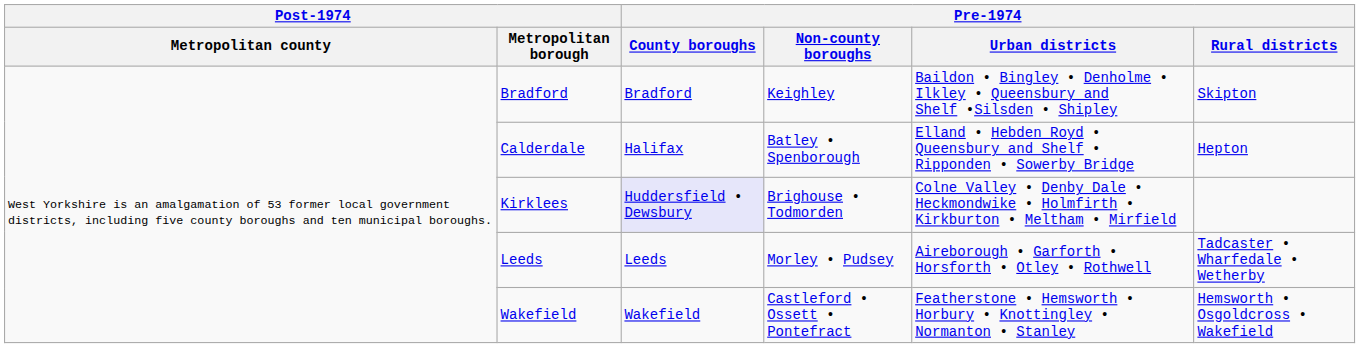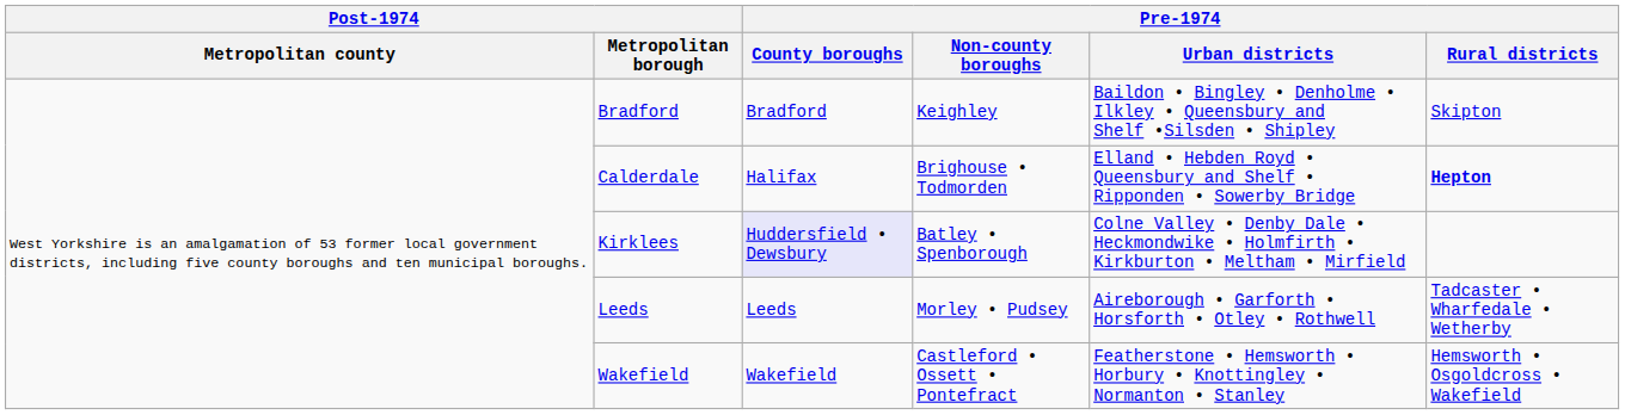 <table class="wikitable" style="border:0px;text-align:left;">
 <tr>
 <th colspan="2"><a href='#'>Post-1974</a></th>
 <th colspan="4"><a href='#'>Pre-1974</a></th>
 </tr>
 <tr>
 <th>Metropolitan county</th>
 <th>Metropolitan borough</th>
 <th><a href='#'>County boroughs</a></th>
 <th><a href='#'>Non-county boroughs</a></th>
 <th><a href='#'>Urban districts</a></th>
 <th><a href='#'>Rural districts</a></th>
 </tr>
 <tr>
 <td rowspan=5 width=450pt><br><small>West Yorkshire is an amalgamation of 53 former local government districts, including five county boroughs and ten municipal boroughs.</small></td>
 <td><a href='#'>Bradford</a></td>
 <td><a href='#'>Bradford</a></td>
 <td><a href='#'>Keighley</a></td>
 <td><a href='#'>Baildon</a> • <a href='#'>Bingley</a> • <a href='#'>Denholme</a> • <a href='#'>Ilkley</a> • <a href='#'>Queensbury and Shelf</a> •<a href='#'>Silsden</a> • <a href='#'>Shipley</a></td>
 <td><a href='#'>Skipton</a></td>
 </tr>
 <tr>
 <td><a href='#'>Calderdale</a></td>
 <td><a href='#'>Halifax</a></td>
-<td><a href='#'>Batley</a> • <a href='#'>Spenborough</a></td>
+<td><a href='#'>Brighouse</a> • <a href='#'>Todmorden</a></td>
 <td><a href='#'>Elland</a> • <a href='#'>Hebden Royd</a> • <a href='#'>Queensbury and Shelf</a> • <a href='#'>Ripponden</a> • <a href='#'>Sowerby Bridge</a></td>
-<td><a href='#'>Hepton</a></td>
+<td><strong><a href='#'>Hepton</a></strong></td>
 </tr>
 <tr>
 <td><a href='#'>Kirklees</a></td>
 <td style="background: lavender;"><a href='#'>Huddersfield</a> • <a href='#'>Dewsbury</a></td>
-<td><a href='#'>Brighouse</a> • <a href='#'>Todmorden</a></td>
+<td><a href='#'>Batley</a> • <a href='#'>Spenborough</a></td>
 <td><a href='#'>Colne Valley</a> • <a href='#'>Denby Dale</a> • <a href='#'>Heckmondwike</a> • <a href='#'>Holmfirth</a> • <a href='#'>Kirkburton</a> • <a href='#'>Meltham</a> • <a href='#'>Mirfield</a></td>
 <td></td>
 </tr>
 <tr>
 <td><a href='#'>Leeds</a></td>
 <td><a href='#'>Leeds</a></td>
 <td><a href='#'>Morley</a> • <a href='#'>Pudsey</a></td>
 <td><a href='#'>Aireborough</a> • <a href='#'>Garforth</a> • <a href='#'>Horsforth</a> • <a href='#'>Otley</a> • <a href='#'>Rothwell</a></td>
 <td><a href='#'>Tadcaster</a> • <a href='#'>Wharfedale</a> • <a href='#'>Wetherby</a></td>
 </tr>
 <tr>
 <td><a href='#'>Wakefield</a></td>
 <td><a href='#'>Wakefield</a></td>
 <td><a href='#'>Castleford</a> • <a href='#'>Ossett</a> • <a href='#'>Pontefract</a></td>
 <td><a href='#'>Featherstone</a> • <a href='#'>Hemsworth</a> • <a href='#'>Horbury</a> • <a href='#'>Knottingley</a> • <a href='#'>Normanton</a> • <a href='#'>Stanley</a></td>
 <td><a href='#'>Hemsworth</a> • <a href='#'>Osgoldcross</a> • <a href='#'>Wakefield</a></td>
 </tr>
 <tr>
 </tr>
 </table>
